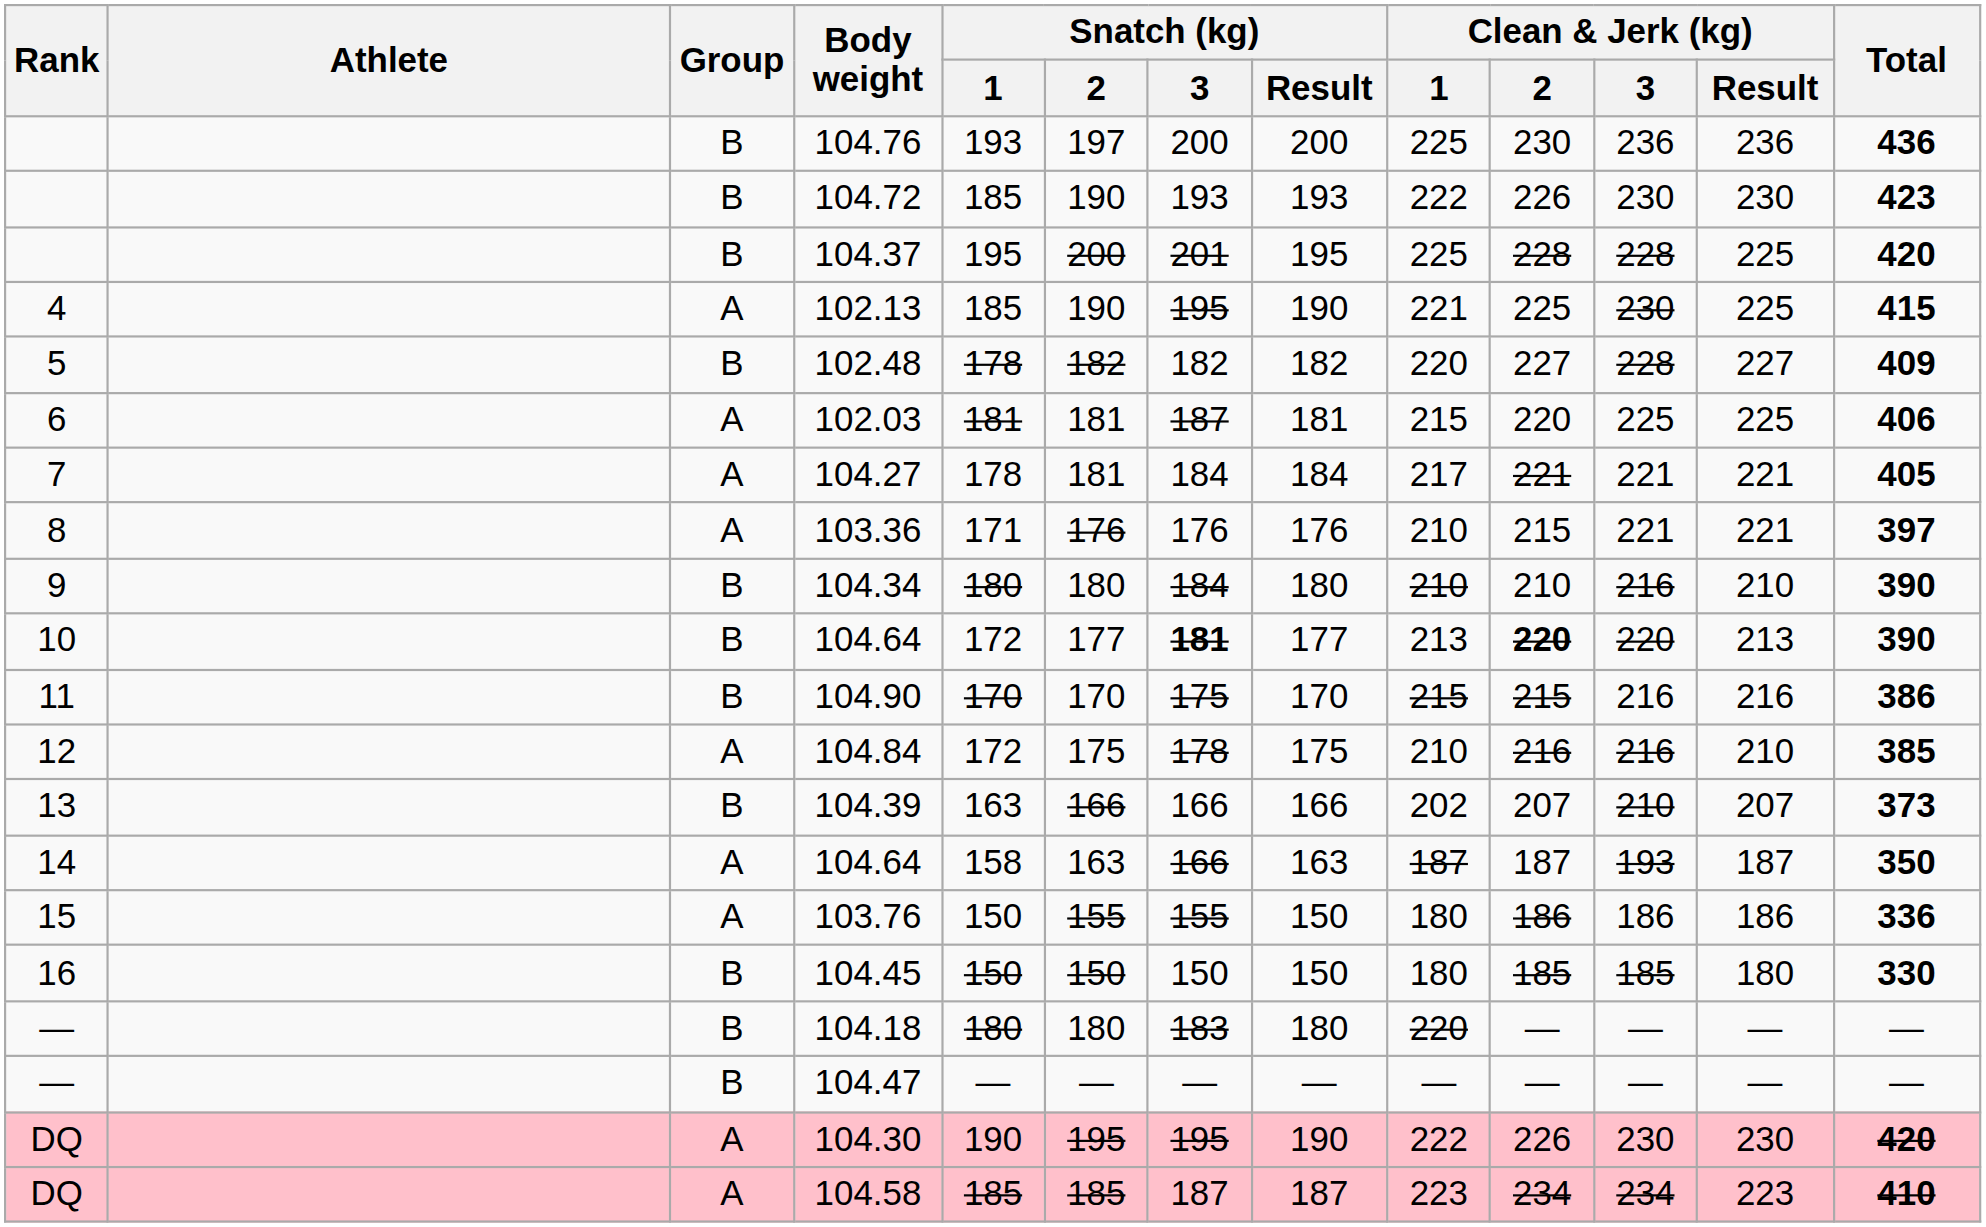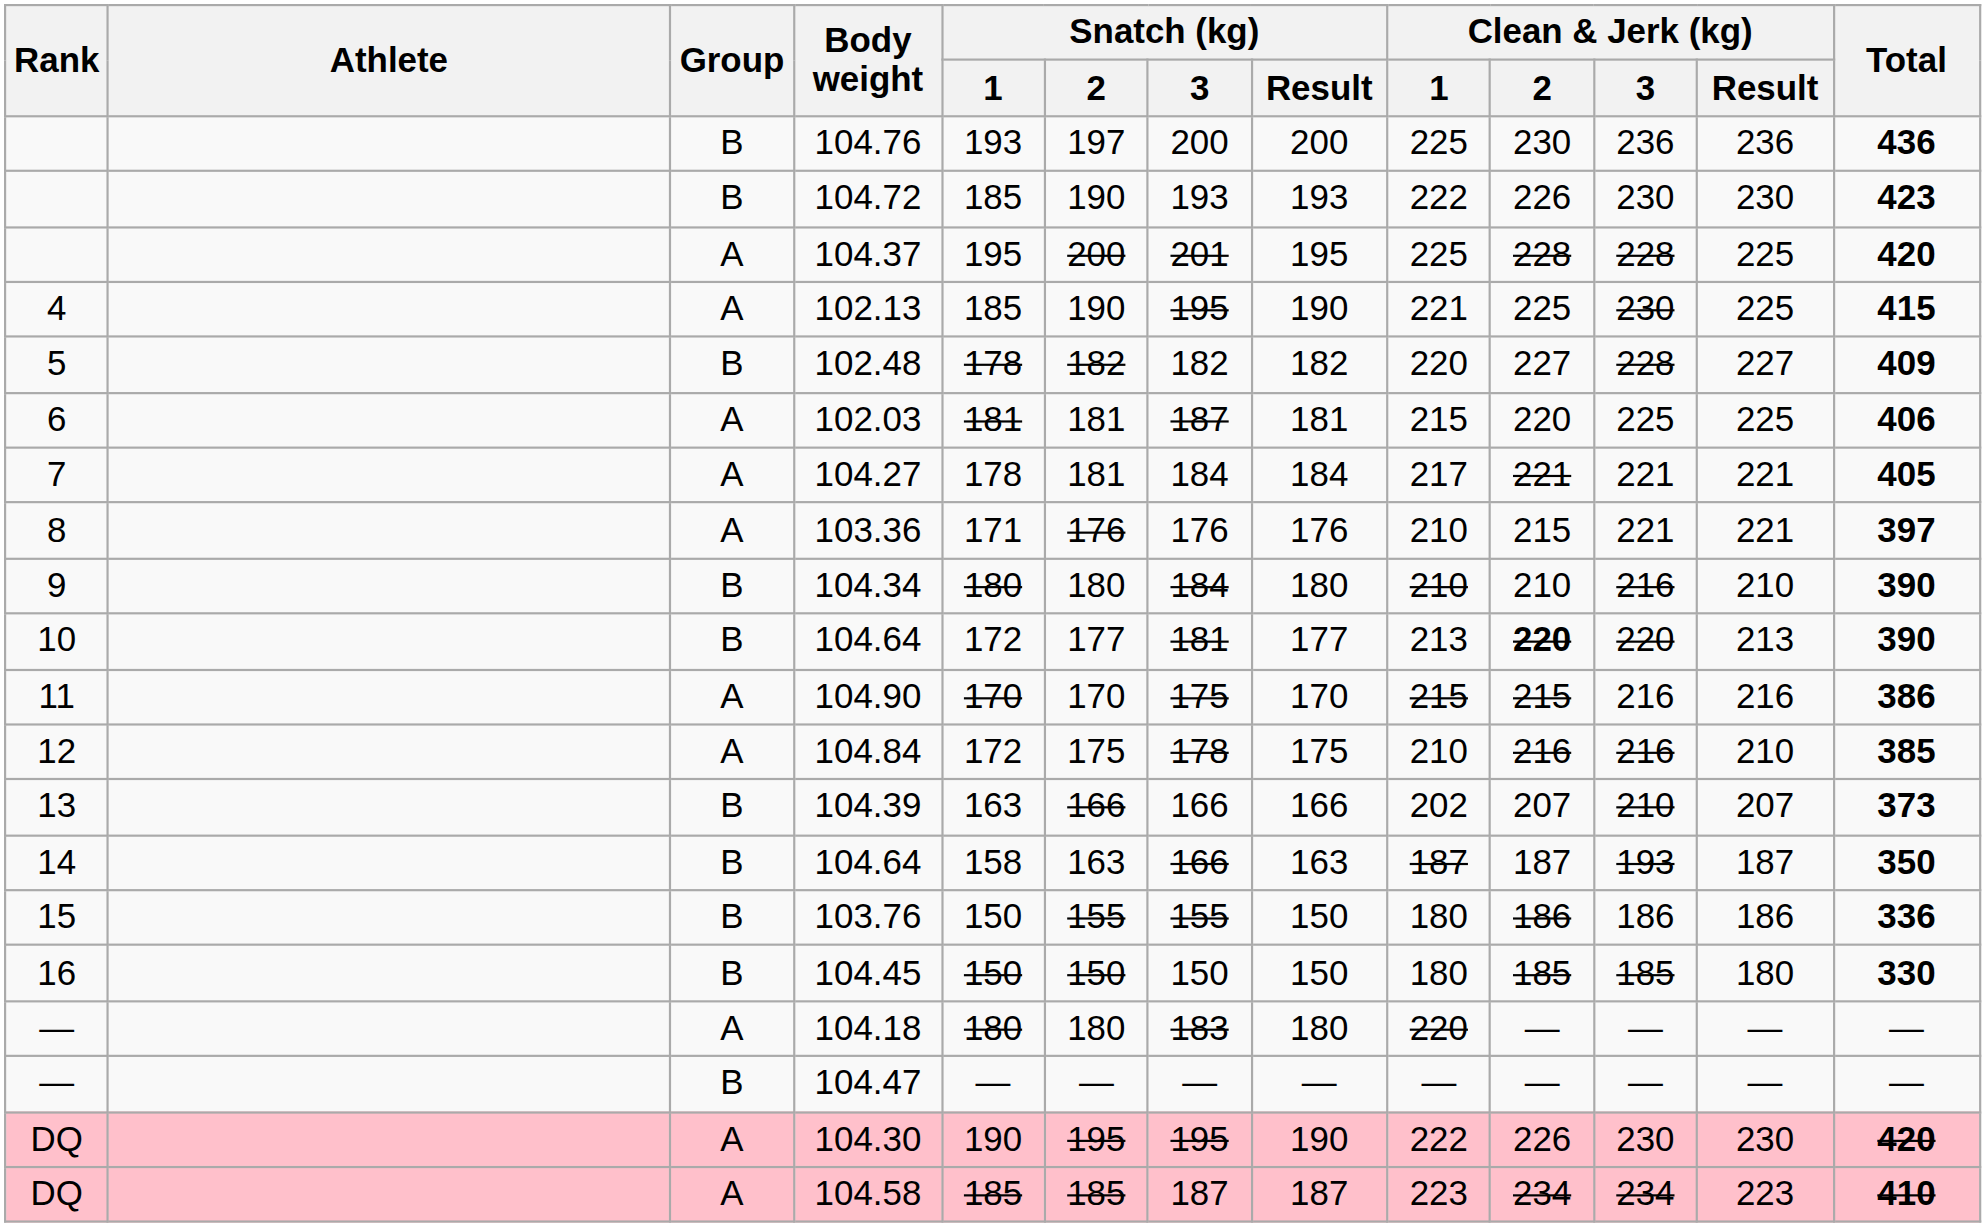 <table class = "wikitable" style="text-align:center;">
 <tr>
 <th rowspan=2 width=40>Rank</th>
 <th rowspan=2 width=250>Athlete</th>
 <th rowspan=2 width=50>Group</th>
 <th rowspan=2 width=60>Body weight</th>
 <th colspan=4>Snatch (kg)</th>
 <th colspan=4>Clean & Jerk (kg)</th>
 <th rowspan=2 width=60>Total</th>
 </tr>
 <tr>
 <th width=40>1</th>
 <th width=40>2</th>
 <th width=40>3</th>
 <th width=55>Result</th>
 <th width=40>1</th>
 <th width=40>2</th>
 <th width=40>3</th>
 <th width=55>Result</th>
 </tr>
 <tr>
 <td></td>
 <td align=left></td>
 <td>B</td>
 <td>104.76</td>
 <td>193</td>
 <td>197</td>
 <td>200</td>
 <td>200</td>
 <td>225</td>
 <td>230</td>
 <td>236</td>
 <td>236</td>
 <td><strong>436</strong></td>
 </tr>
 <tr>
 <td></td>
 <td align=left></td>
 <td>B</td>
 <td>104.72</td>
 <td>185</td>
 <td>190</td>
 <td>193</td>
 <td>193</td>
 <td>222</td>
 <td>226</td>
 <td>230</td>
 <td>230</td>
 <td><strong>423</strong></td>
 </tr>
 <tr>
 <td></td>
 <td align=left></td>
-<td>B</td>
+<td>A</td>
 <td>104.37</td>
 <td>195</td>
 <td><s>200</s></td>
 <td><s>201</s></td>
 <td>195</td>
 <td>225</td>
 <td><s>228</s></td>
 <td><s>228</s></td>
 <td>225</td>
 <td><strong>420</strong></td>
 </tr>
 <tr>
 <td>4</td>
 <td align=left></td>
 <td>A</td>
 <td>102.13</td>
 <td>185</td>
 <td>190</td>
 <td><s>195</s></td>
 <td>190</td>
 <td>221</td>
 <td>225</td>
 <td><s>230</s></td>
 <td>225</td>
 <td><strong>415</strong></td>
 </tr>
 <tr>
 <td>5</td>
 <td align=left></td>
 <td>B</td>
 <td>102.48</td>
 <td><s>178</s></td>
 <td><s>182</s></td>
 <td>182</td>
 <td>182</td>
 <td>220</td>
 <td>227</td>
 <td><s>228</s></td>
 <td>227</td>
 <td><strong>409</strong></td>
 </tr>
 <tr>
 <td>6</td>
 <td align=left></td>
 <td>A</td>
 <td>102.03</td>
 <td><s>181</s></td>
 <td>181</td>
 <td><s>187</s></td>
 <td>181</td>
 <td>215</td>
 <td>220</td>
 <td>225</td>
 <td>225</td>
 <td><strong>406</strong></td>
 </tr>
 <tr>
 <td>7</td>
 <td align=left></td>
 <td>A</td>
 <td>104.27</td>
 <td>178</td>
 <td>181</td>
 <td>184</td>
 <td>184</td>
 <td>217</td>
 <td><s>221</s></td>
 <td>221</td>
 <td>221</td>
 <td><strong>405</strong></td>
 </tr>
 <tr>
 <td>8</td>
 <td align=left></td>
 <td>A</td>
 <td>103.36</td>
 <td>171</td>
 <td><s>176</s></td>
 <td>176</td>
 <td>176</td>
 <td>210</td>
 <td>215</td>
 <td>221</td>
 <td>221</td>
 <td><strong>397</strong></td>
 </tr>
 <tr>
 <td>9</td>
 <td align=left></td>
 <td>B</td>
 <td>104.34</td>
 <td><s>180</s></td>
 <td>180</td>
 <td><s>184</s></td>
 <td>180</td>
 <td><s>210</s></td>
 <td>210</td>
 <td><s>216</s></td>
 <td>210</td>
 <td><strong>390</strong></td>
 </tr>
 <tr>
 <td>10</td>
 <td align=left></td>
 <td>B</td>
 <td>104.64</td>
 <td>172</td>
 <td>177</td>
-<td><strong><s>181</s></strong></td>
+<td><s>181</s></td>
 <td>177</td>
 <td>213</td>
 <td><strong><s>220</s></strong></td>
 <td><s>220</s></td>
 <td>213</td>
 <td><strong>390</strong></td>
 </tr>
 <tr>
 <td>11</td>
 <td align=left></td>
-<td>B</td>
+<td>A</td>
 <td>104.90</td>
 <td><s>170</s></td>
 <td>170</td>
 <td><s>175</s></td>
 <td>170</td>
 <td><s>215</s></td>
 <td><s>215</s></td>
 <td>216</td>
 <td>216</td>
 <td><strong>386</strong></td>
 </tr>
 <tr>
 <td>12</td>
 <td align=left></td>
 <td>A</td>
 <td>104.84</td>
 <td>172</td>
 <td>175</td>
 <td><s>178</s></td>
 <td>175</td>
 <td>210</td>
 <td><s>216</s></td>
 <td><s>216</s></td>
 <td>210</td>
 <td><strong>385</strong></td>
 </tr>
 <tr>
 <td>13</td>
 <td align=left></td>
 <td>B</td>
 <td>104.39</td>
 <td>163</td>
 <td><s>166</s></td>
 <td>166</td>
 <td>166</td>
 <td>202</td>
 <td>207</td>
 <td><s>210</s></td>
 <td>207</td>
 <td><strong>373</strong></td>
 </tr>
 <tr>
 <td>14</td>
 <td align=left></td>
-<td>A</td>
+<td>B</td>
 <td>104.64</td>
 <td>158</td>
 <td>163</td>
 <td><s>166</s></td>
 <td>163</td>
 <td><s>187</s></td>
 <td>187</td>
 <td><s>193</s></td>
 <td>187</td>
 <td><strong>350</strong></td>
 </tr>
 <tr>
 <td>15</td>
 <td align=left></td>
-<td>A</td>
+<td>B</td>
 <td>103.76</td>
 <td>150</td>
 <td><s>155</s></td>
 <td><s>155</s></td>
 <td>150</td>
 <td>180</td>
 <td><s>186</s></td>
 <td>186</td>
 <td>186</td>
 <td><strong>336</strong></td>
 </tr>
 <tr>
 <td>16</td>
 <td align=left></td>
 <td>B</td>
 <td>104.45</td>
 <td><s>150</s></td>
 <td><s>150</s></td>
 <td>150</td>
 <td>150</td>
 <td>180</td>
 <td><s>185</s></td>
 <td><s>185</s></td>
 <td>180</td>
 <td><strong>330</strong></td>
 </tr>
 <tr>
 <td>—</td>
 <td align=left></td>
-<td>B</td>
+<td>A</td>
 <td>104.18</td>
 <td><s>180</s></td>
 <td>180</td>
 <td><s>183</s></td>
 <td>180</td>
 <td><s>220</s></td>
 <td>—</td>
 <td>—</td>
 <td>—</td>
 <td>—</td>
 </tr>
 <tr>
 <td>—</td>
 <td align=left></td>
 <td>B</td>
 <td>104.47</td>
 <td>—</td>
 <td>—</td>
 <td>—</td>
 <td>—</td>
 <td>—</td>
 <td>—</td>
 <td>—</td>
 <td>—</td>
 <td>—</td>
 </tr>
 <tr bgcolor=pink>
 <td>DQ</td>
 <td align=left></td>
 <td>A</td>
 <td>104.30</td>
 <td>190</td>
 <td><s>195</s></td>
 <td><s>195</s></td>
 <td>190</td>
 <td>222</td>
 <td>226</td>
 <td>230</td>
 <td>230</td>
 <td><s><strong>420</strong></s></td>
 </tr>
 <tr bgcolor=pink>
 <td>DQ</td>
 <td align=left></td>
 <td>A</td>
 <td>104.58</td>
 <td><s>185</s></td>
 <td><s>185</s></td>
 <td>187</td>
 <td>187</td>
 <td>223</td>
 <td><s>234</s></td>
 <td><s>234</s></td>
 <td>223</td>
 <td><s><strong>410</strong></s></td>
 </tr>
 </table>
